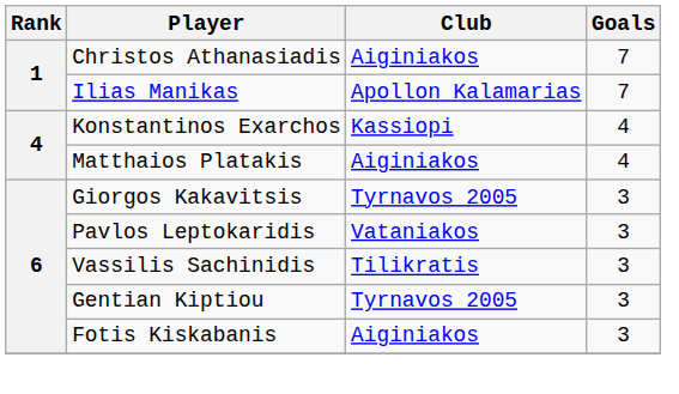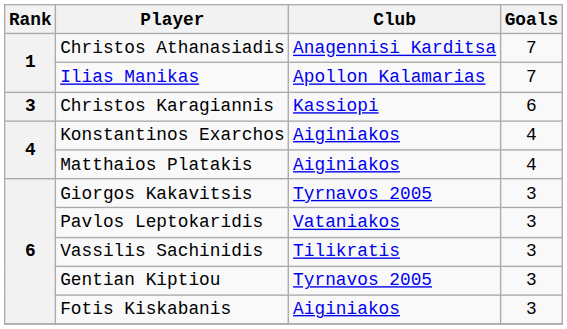 <table class="wikitable" style="text-align:center">
 <tr>
 <th>Rank</th>
 <th>Player</th>
 <th>Club</th>
 <th>Goals</th>
 </tr>
 <tr>
 <th rowspan=2>1</th>
 <td align="left"> Christos Athanasiadis</td>
-<td align="left"><a href='#'>Aiginiakos</a></td>
+<td align="left"><a href='#'>Anagennisi Karditsa</a></td>
 <td>7</td>
 </tr>
 <tr>
 <td align="left"> <a href='#'>Ilias Manikas</a></td>
 <td align="left"><a href='#'>Apollon Kalamarias</a></td>
 <td>7</td>
 </tr>
 <tr>
+<th>3</th>
+<td align="left"> Christos Karagiannis</td>
+<td align="left"><a href='#'>Kassiopi</a></td>
+<td>6</td>
+</tr>
+<tr>
 <th rowspan=2>4</th>
 <td align="left"> Konstantinos Exarchos</td>
-<td align="left"><a href='#'>Kassiopi</a></td>
+<td align="left"><a href='#'>Aiginiakos</a></td>
 <td>4</td>
 </tr>
 <tr>
 <td align="left"> Matthaios Platakis</td>
 <td align="left"><a href='#'>Aiginiakos</a></td>
 <td>4</td>
 </tr>
 <tr>
 <th rowspan=5>6</th>
 <td align="left"> Giorgos Kakavitsis</td>
 <td align="left"><a href='#'>Tyrnavos 2005</a></td>
 <td>3</td>
 </tr>
 <tr>
 <td align="left"> Pavlos Leptokaridis</td>
 <td align="left"><a href='#'>Vataniakos</a></td>
 <td>3</td>
 </tr>
 <tr>
 <td align="left"> Vassilis Sachinidis</td>
 <td align="left"><a href='#'>Tilikratis</a></td>
 <td>3</td>
 </tr>
 <tr>
 <td align="left"> Gentian Kiptiou</td>
 <td align="left"><a href='#'>Tyrnavos 2005</a></td>
 <td>3</td>
 </tr>
 <tr>
 <td align="left"> Fotis Kiskabanis</td>
 <td align="left"><a href='#'>Aiginiakos</a></td>
 <td>3</td>
 </tr>
 <tr>
 </tr>
 </table>
